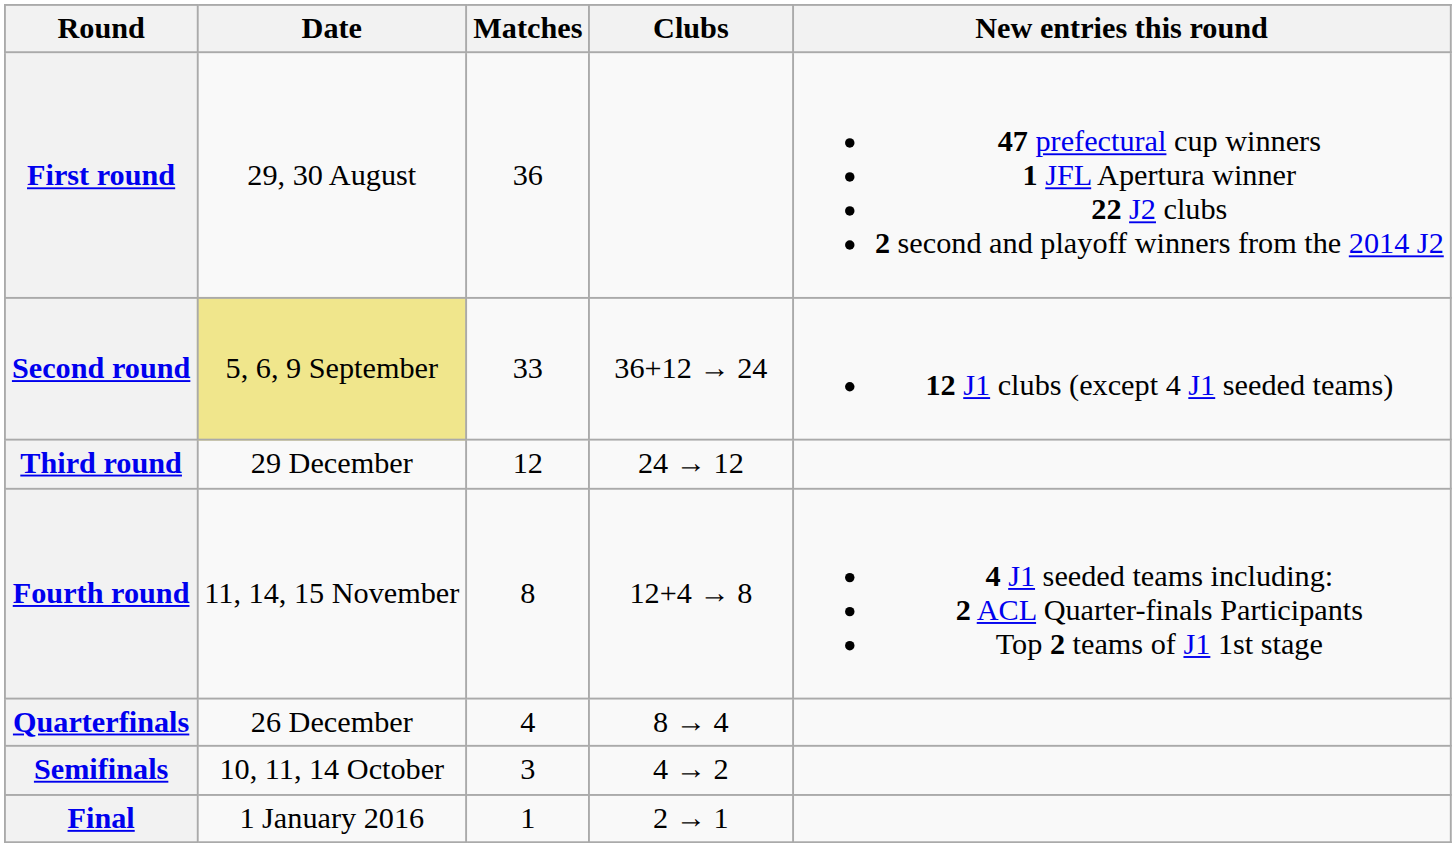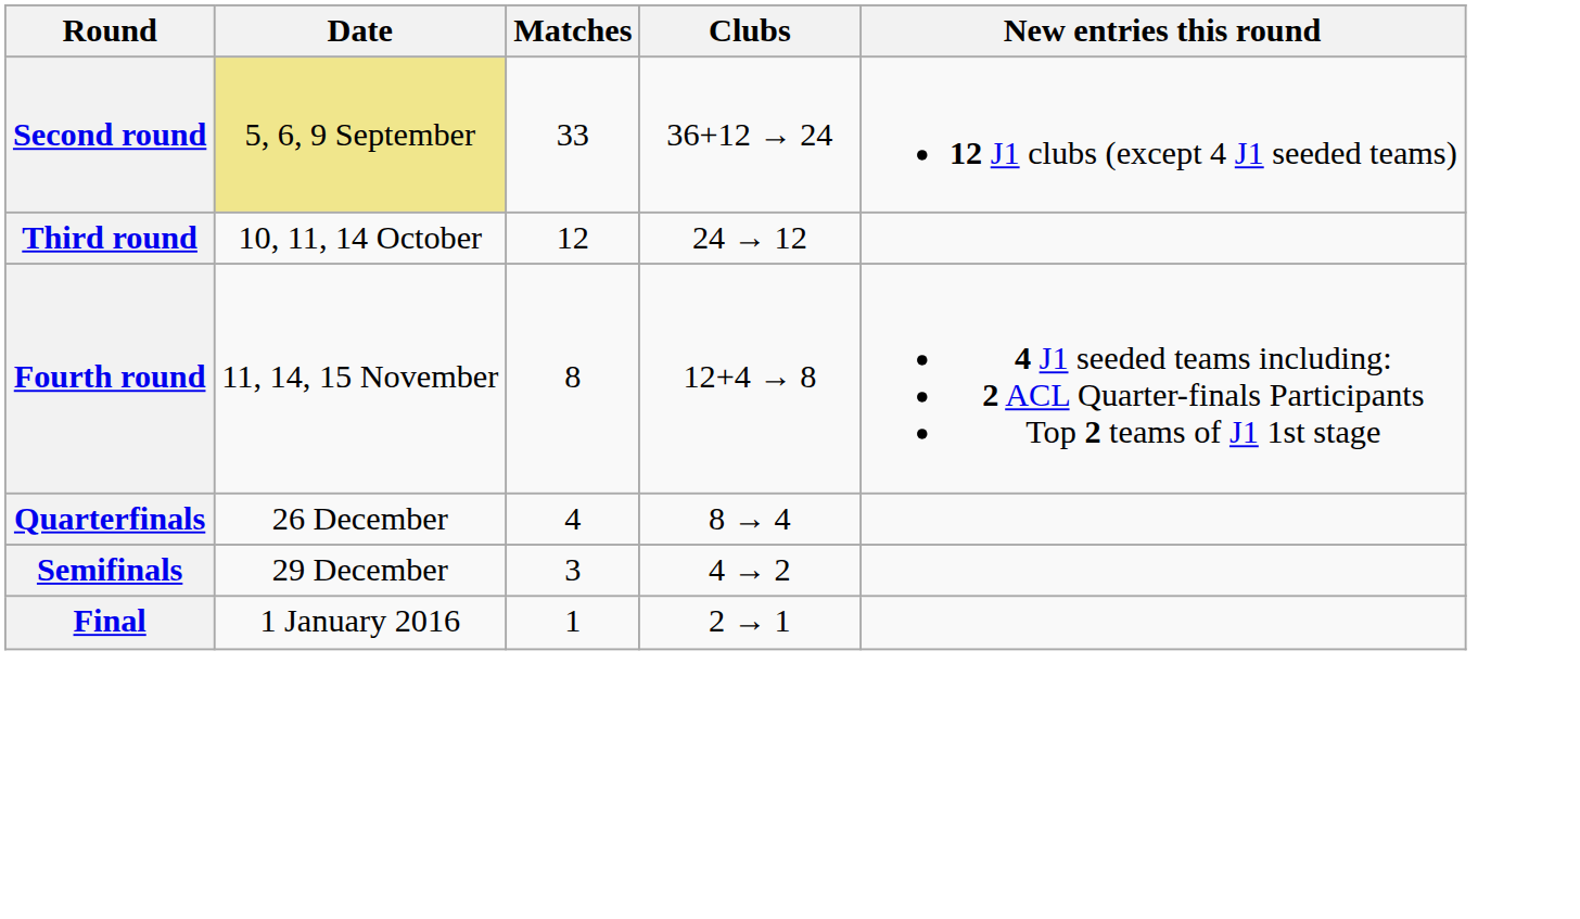 <table class="wikitable" style="text-align: center">
 <tr>
 <th>Round</th>
 <th>Date</th>
 <th>Matches</th>
 <th style="width:100px;">Clubs</th>
 <th>New entries this round</th>
-</tr>
-<tr>
-<th><a href='#'>First round</a></th>
-<td>29, 30 August</td>
-<td>36</td>
-<td></td>
-<td><br><ul><li><strong>47</strong> <a href='#'>prefectural</a> cup winners</li><li><strong>1</strong> <a href='#'>JFL</a> Apertura winner</li><li><strong>22</strong> <a href='#'>J2</a> clubs</li><li><strong>2</strong>  second and playoff winners from the <a href='#'>2014 J2</a></li></ul></td>
 </tr>
 <tr>
 <th><a href='#'>Second round</a></th>
 <td style="background: khaki;">5, 6, 9 September</td>
 <td>33</td>
 <td>36+12 → 24</td>
 <td><br><ul><li><strong>12</strong> <a href='#'>J1</a> clubs (except 4 <a href='#'>J1</a> seeded teams)</li></ul></td>
 </tr>
 <tr>
 <th><a href='#'>Third round</a></th>
-<td>29 December</td>
+<td>10, 11, 14 October</td>
 <td>12</td>
 <td>24 → 12</td>
 <td></td>
 </tr>
 <tr>
 <th><a href='#'>Fourth round</a></th>
 <td>11, 14, 15 November</td>
 <td>8</td>
 <td>12+4 → 8</td>
 <td><br><ul><li><strong>4</strong> <a href='#'>J1</a> seeded teams including:</li><li><strong>2</strong> <a href='#'>ACL</a> Quarter-finals Participants</li><li>Top <strong>2</strong> teams of <a href='#'>J1</a> 1st stage</li></ul></td>
 </tr>
 <tr>
 <th><a href='#'>Quarterfinals</a></th>
 <td>26 December</td>
 <td>4</td>
 <td>8 → 4</td>
 <td></td>
 </tr>
 <tr>
 <th><a href='#'>Semifinals</a></th>
-<td>10, 11, 14 October</td>
+<td>29 December</td>
 <td>3</td>
 <td>4 → 2</td>
 <td></td>
 </tr>
 <tr>
 <th><a href='#'>Final</a></th>
 <td>1 January 2016</td>
 <td>1</td>
 <td>2 → 1</td>
 <td></td>
 </tr>
 </table>
